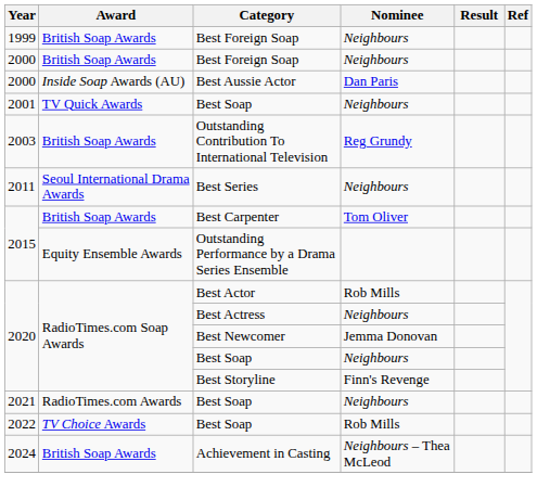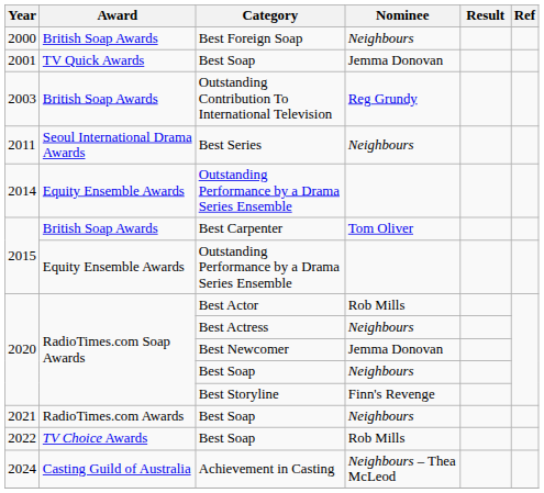 <table class="wikitable">
 <tr>
 <th>Year</th>
 <th width="294">Award</th>
 <th width="321">Category</th>
 <th width="223">Nominee</th>
 <th width="65">Result</th>
 <th>Ref</th>
 </tr>
 <tr>
-<td>1999</td>
-<td><a href='#'>British Soap Awards</a></td>
-<td>Best Foreign Soap</td>
-<td><em>Neighbours</em></td>
-<td></td>
-<td align="center"></td>
-</tr>
-<tr>
 <td>2000</td>
 <td><a href='#'>British Soap Awards</a></td>
 <td>Best Foreign Soap</td>
 <td><em>Neighbours</em></td>
 <td></td>
 <td align="center"></td>
 </tr>
 <tr>
-<td>2000</td>
-<td><em>Inside Soap</em> Awards (AU)</td>
-<td>Best Aussie Actor</td>
-<td><a href='#'>Dan Paris</a></td>
-<td></td>
-<td align="center"></td>
-</tr>
-<tr>
 <td>2001</td>
 <td><a href='#'>TV Quick Awards</a></td>
 <td>Best Soap</td>
-<td><em>Neighbours</em></td>
+<td>Jemma Donovan</td>
 <td></td>
 <td align="center"></td>
 </tr>
 <tr>
 <td>2003</td>
 <td><a href='#'>British Soap Awards</a></td>
 <td>Outstanding Contribution To International Television</td>
 <td><a href='#'>Reg Grundy</a></td>
 <td></td>
 <td align="center"></td>
 </tr>
 <tr>
 <td>2011</td>
 <td><a href='#'>Seoul International Drama Awards</a></td>
 <td>Best Series</td>
 <td><em>Neighbours</em></td>
+<td></td>
+<td align="center"></td>
+</tr>
+<tr>
+<td>2014</td>
+<td><a href='#'>Equity Ensemble Awards</a></td>
+<td><a href='#'>Outstanding Performance by a Drama Series Ensemble</a></td>
+<td></td>
 <td></td>
 <td align="center"></td>
 </tr>
 <tr>
 <td rowspan="2">2015</td>
 <td><a href='#'>British Soap Awards</a></td>
 <td>Best Carpenter</td>
 <td><a href='#'>Tom Oliver</a></td>
 <td></td>
 <td align="center"></td>
 </tr>
 <tr>
 <td>Equity Ensemble Awards</td>
 <td>Outstanding Performance by a Drama Series Ensemble</td>
 <td></td>
 <td></td>
 <td align="center"></td>
 </tr>
 <tr>
 <td rowspan="5">2020</td>
 <td rowspan="5">RadioTimes.com Soap Awards</td>
 <td>Best Actor</td>
 <td>Rob Mills</td>
 <td></td>
 <td align="center" rowspan="5"></td>
 </tr>
 <tr>
 <td>Best Actress</td>
 <td><em>Neighbours</em></td>
 <td></td>
 </tr>
 <tr>
 <td>Best Newcomer</td>
 <td>Jemma Donovan</td>
 <td></td>
 </tr>
 <tr>
 <td>Best Soap</td>
 <td><em>Neighbours</em></td>
 <td></td>
 </tr>
 <tr>
 <td>Best Storyline</td>
 <td>Finn's Revenge</td>
 <td></td>
 </tr>
 <tr>
 <td>2021</td>
 <td>RadioTimes.com Awards</td>
 <td>Best Soap</td>
 <td><em>Neighbours</em></td>
 <td></td>
 <td align="center"></td>
 </tr>
 <tr>
 <td>2022</td>
 <td><a href='#'><em>TV Choice</em> Awards</a></td>
 <td>Best Soap</td>
 <td>Rob Mills</td>
 <td></td>
 <td align="center"></td>
 </tr>
 <tr>
 <td>2024</td>
-<td><a href='#'>British Soap Awards</a></td>
+<td><a href='#'>Casting Guild of Australia</a></td>
 <td>Achievement in Casting</td>
 <td><em>Neighbours</em> – Thea McLeod</td>
 <td></td>
 <td align="center"></td>
 </tr>
 <tr>
 </tr>
 </table>
